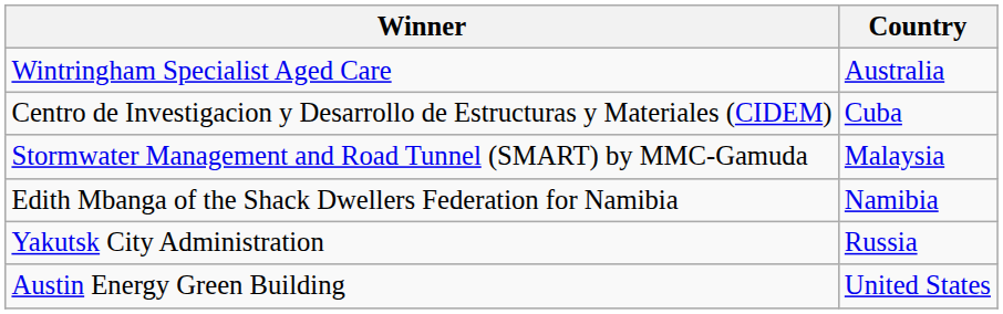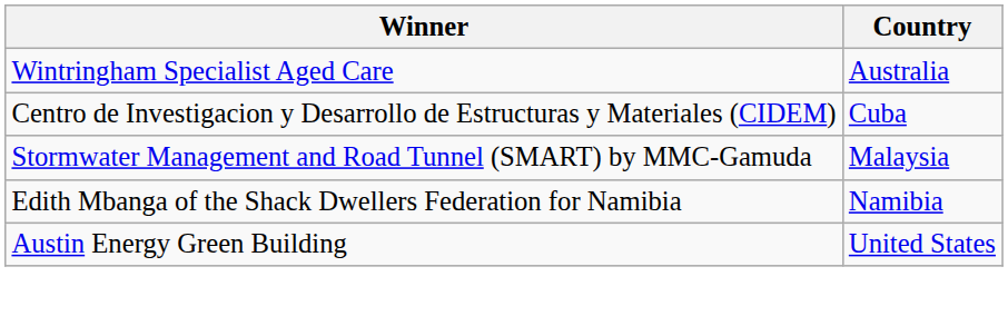 <table class="wikitable">
 <tr>
 <th>Winner</th>
 <th>Country</th>
 </tr>
 <tr>
 <td><a href='#'>Wintringham Specialist Aged Care</a></td>
 <td><a href='#'>Australia</a></td>
 </tr>
 <tr>
 <td>Centro de Investigacion y Desarrollo de Estructuras y Materiales (<a href='#'>CIDEM</a>)</td>
 <td><a href='#'>Cuba</a></td>
 </tr>
 <tr>
 <td><a href='#'>Stormwater Management and Road Tunnel</a> (SMART) by MMC-Gamuda</td>
 <td><a href='#'>Malaysia</a></td>
 </tr>
 <tr>
 <td>Edith Mbanga of the Shack Dwellers Federation for Namibia</td>
 <td><a href='#'>Namibia</a></td>
 </tr>
 <tr>
-<td><a href='#'>Yakutsk</a> City Administration</td>
-<td><a href='#'>Russia</a></td>
-</tr>
-<tr>
 <td><a href='#'>Austin</a> Energy Green Building</td>
 <td><a href='#'>United States</a></td>
 </tr>
 </table>
